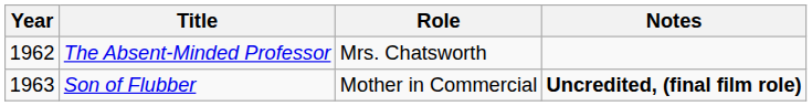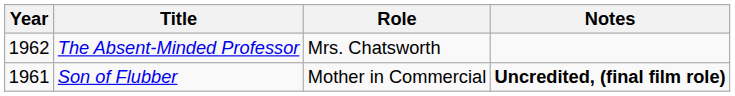 <table class="wikitable">
 <tr>
 <th>Year</th>
 <th>Title</th>
 <th>Role</th>
 <th>Notes</th>
 </tr>
 <tr>
 <td>1962</td>
 <td><em><a href='#'>The Absent-Minded Professor</a></em></td>
 <td>Mrs. Chatsworth</td>
 <td></td>
 </tr>
 <tr>
-<td>1963</td>
+<td>1961</td>
 <td><em><a href='#'>Son of Flubber</a></em></td>
 <td>Mother in Commercial</td>
 <td><strong>Uncredited, (final film role)</strong></td>
 </tr>
 </table>
